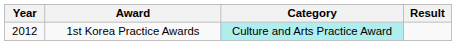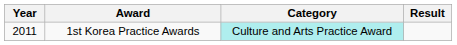 <table class="wikitable">
 <tr>
 <th style="width:50px;">Year</th>
 <th style="width:240px;">Award</th>
 <th style="width:250px;">Category</th>
 <th style="width:60px;">Result</th>
 </tr>
 <tr>
-<td align="center">2012</td>
+<td align="center">2011</td>
 <td align="center">1st Korea Practice Awards</td>
 <td align="center" style="background: paleturquoise;">Culture and Arts Practice Award</td>
 <td></td>
 </tr>
 </table>
